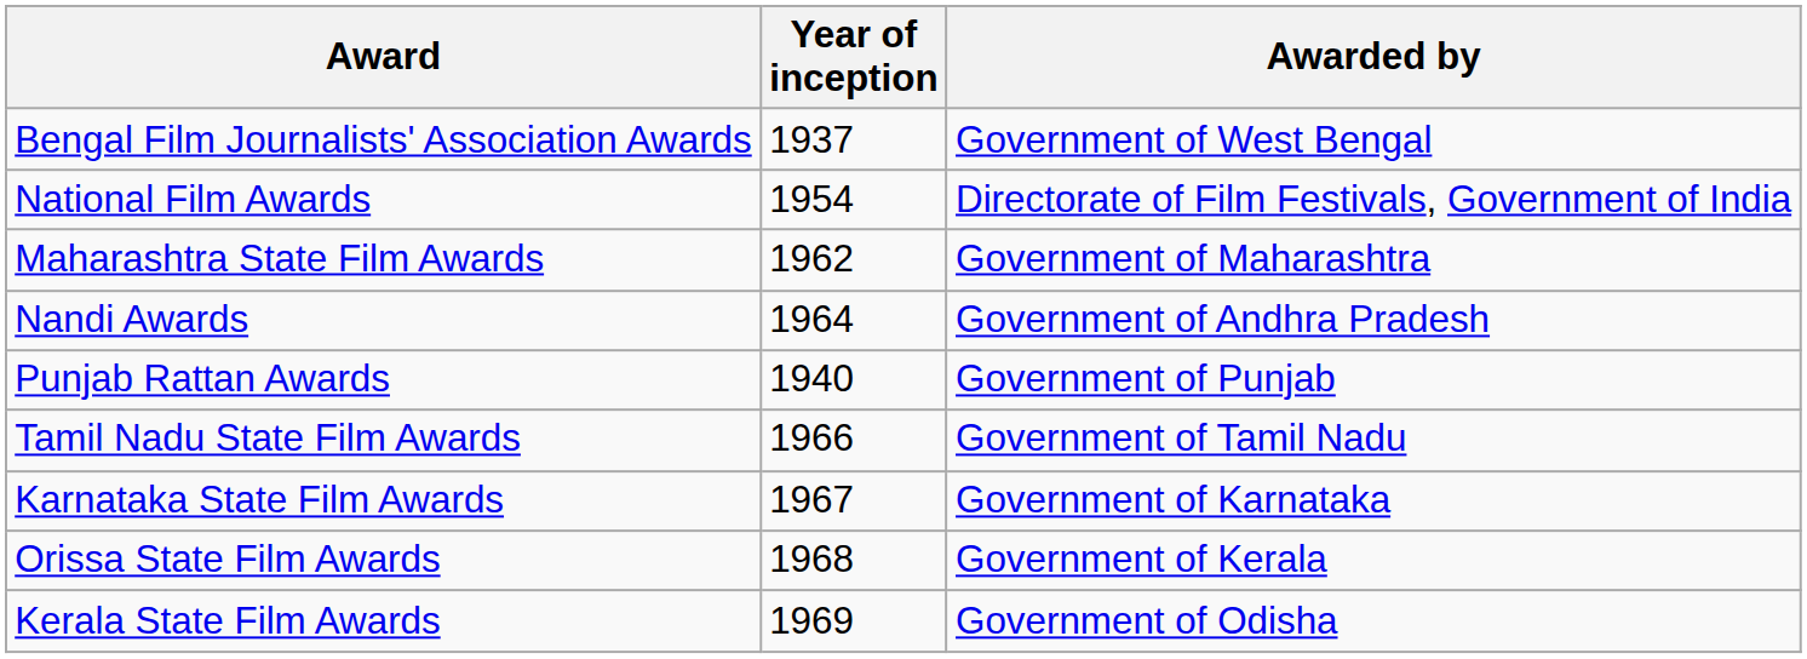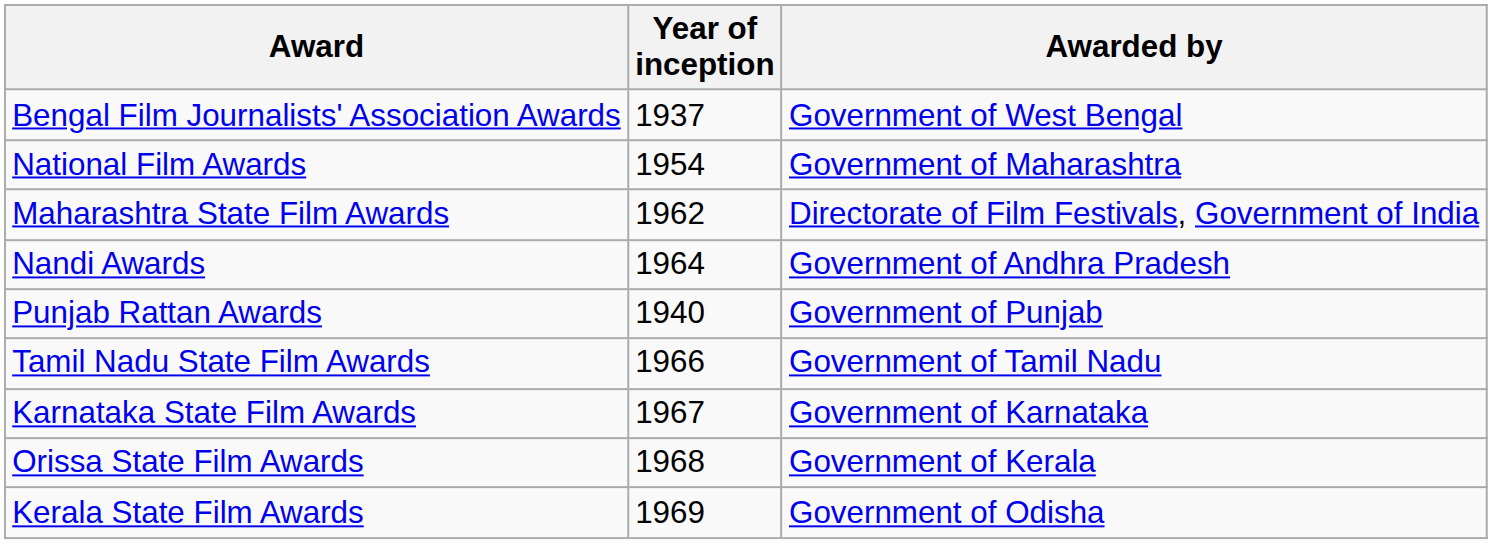 <table class="wikitable">
 <tr>
 <th>Award</th>
 <th>Year of <br>inception</th>
 <th>Awarded by</th>
 </tr>
 <tr>
 <td><a href='#'>Bengal Film Journalists' Association Awards</a></td>
 <td>1937</td>
 <td><a href='#'>Government of West Bengal</a></td>
 </tr>
 <tr>
 <td><a href='#'>National Film Awards</a></td>
 <td>1954</td>
-<td><a href='#'>Directorate of Film Festivals</a>, <a href='#'>Government of India</a></td>
+<td><a href='#'>Government of Maharashtra</a></td>
 </tr>
 <tr>
 <td><a href='#'>Maharashtra State Film Awards</a></td>
 <td>1962</td>
-<td><a href='#'>Government of Maharashtra</a></td>
+<td><a href='#'>Directorate of Film Festivals</a>, <a href='#'>Government of India</a></td>
 </tr>
 <tr>
 <td><a href='#'>Nandi Awards</a></td>
 <td>1964</td>
 <td><a href='#'>Government of Andhra Pradesh</a></td>
 </tr>
 <tr>
 <td><a href='#'>Punjab Rattan Awards</a></td>
 <td>1940</td>
 <td><a href='#'>Government of Punjab</a></td>
 </tr>
 <tr>
 <td><a href='#'>Tamil Nadu State Film Awards</a></td>
 <td>1966</td>
 <td><a href='#'>Government of Tamil Nadu</a></td>
 </tr>
 <tr>
 <td><a href='#'>Karnataka State Film Awards</a></td>
 <td>1967</td>
 <td><a href='#'>Government of Karnataka</a></td>
 </tr>
 <tr>
 <td><a href='#'>Orissa State Film Awards</a></td>
 <td>1968</td>
 <td><a href='#'>Government of Kerala</a></td>
 </tr>
 <tr>
 <td><a href='#'>Kerala State Film Awards</a></td>
 <td>1969</td>
 <td><a href='#'>Government of Odisha</a></td>
 </tr>
 </table>
